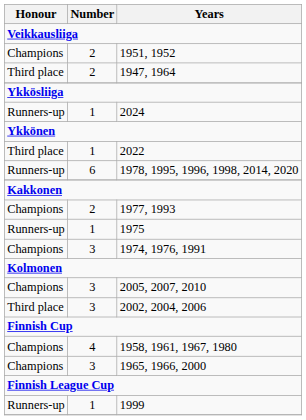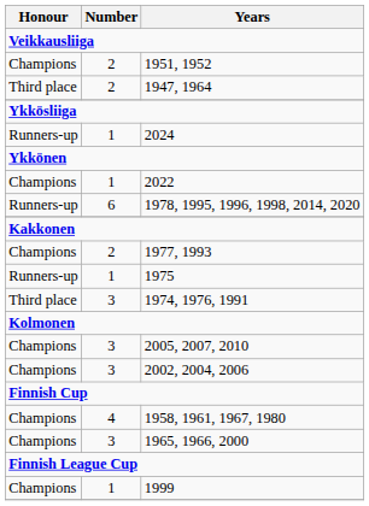 <table class="wikitable">
 <tr align=left>
 <th>Honour</th>
 <th>Number</th>
 <th>Years</th>
 </tr>
 <tr>
 <td align=left colspan=6><strong><a href='#'>Veikkausliiga</a></strong></td>
 </tr>
 <tr>
 <td>Champions</td>
 <td align=center>2</td>
 <td>1951, 1952</td>
 </tr>
 <tr>
 <td>Third place</td>
 <td align=center>2</td>
 <td>1947, 1964</td>
 </tr>
 <tr>
 </tr>
 <tr>
 <td align=left colspan=6><strong><a href='#'>Ykkösliiga</a></strong></td>
 </tr>
 <tr>
 <td>Runners-up</td>
 <td align=center>1</td>
 <td>2024</td>
 </tr>
 <tr>
 <td align=left colspan=6><strong><a href='#'>Ykkönen</a></strong></td>
 </tr>
 <tr>
-<td>Third place</td>
+<td>Champions</td>
 <td align=center>1</td>
 <td>2022</td>
 </tr>
 <tr>
 <td>Runners-up</td>
 <td align=center>6</td>
 <td>1978, 1995, 1996, 1998, 2014, 2020</td>
 </tr>
 <tr>
 </tr>
 <tr>
 <td align=left colspan=6><strong><a href='#'>Kakkonen</a></strong></td>
 </tr>
 <tr>
 <td>Champions</td>
 <td align=center>2</td>
 <td>1977, 1993</td>
 </tr>
 <tr>
 <td>Runners-up</td>
 <td align=center>1</td>
 <td>1975</td>
 </tr>
 <tr>
-<td>Champions</td>
+<td>Third place</td>
 <td align=center>3</td>
 <td>1974, 1976, 1991</td>
 </tr>
 <tr>
 <td align=left colspan=6><strong><a href='#'>Kolmonen</a></strong></td>
 </tr>
 <tr>
 <td>Champions</td>
 <td align=center>3</td>
 <td>2005, 2007, 2010</td>
 </tr>
 <tr>
-<td>Third place</td>
+<td>Champions</td>
 <td align=center>3</td>
 <td>2002, 2004, 2006</td>
 </tr>
 <tr>
 <td align=left colspan=6><strong><a href='#'>Finnish Cup</a></strong></td>
 </tr>
 <tr>
 <td>Champions</td>
 <td align=center>4</td>
 <td>1958, 1961, 1967, 1980</td>
 </tr>
 <tr>
 <td>Champions</td>
 <td align=center>3</td>
 <td>1965, 1966, 2000</td>
 </tr>
 <tr>
 <td align=left colspan=6><strong><a href='#'>Finnish League Cup</a></strong></td>
 </tr>
 <tr>
-<td>Runners-up</td>
+<td>Champions</td>
 <td align=center>1</td>
 <td>1999</td>
 </tr>
 <tr>
 </tr>
 </table>
